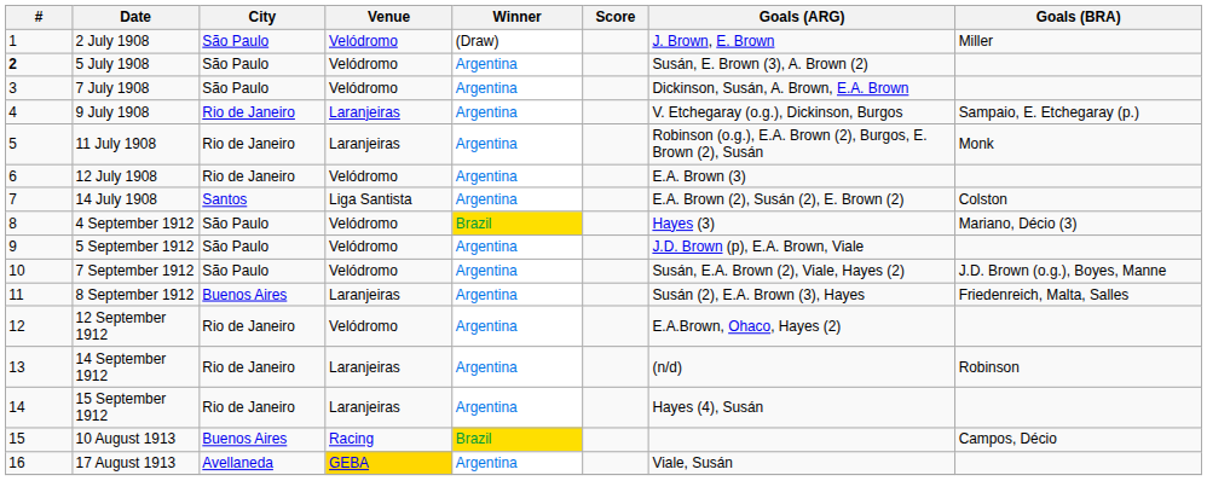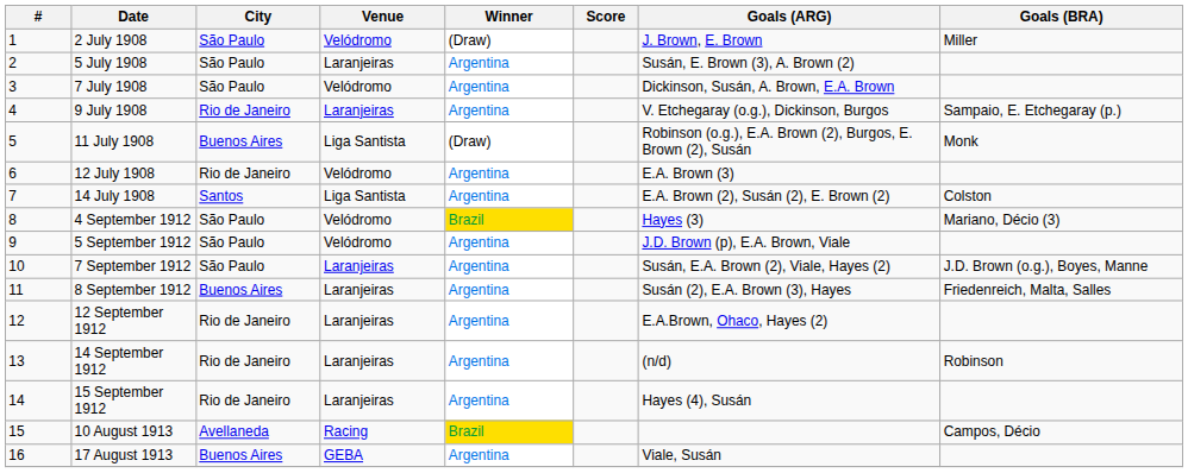 <table class="wikitable sortable collapsible collapsed" style="width:1000px; font-size: 12px">
 <tr>
 <th width=50px>#</th>
 <th width=100px>Date</th>
 <th width=100px>City</th>
 <th width=100px>Venue</th>
 <th>Winner</th>
 <th width=50px>Score</th>
 <th width=250px>Goals (ARG)</th>
 <th width=200px>Goals (BRA)</th>
 </tr>
 <tr>
 <td>1</td>
 <td>2 July 1908</td>
 <td><a href='#'>São Paulo</a></td>
 <td><a href='#'>Velódromo</a></td>
 <td style=background:white>(Draw)</td>
 <td></td>
 <td><a href='#'>J. Brown</a>, <a href='#'>E. Brown</a></td>
 <td>Miller</td>
 </tr>
 <tr>
-<td><strong>2</strong></td>
+<td>2</td>
 <td>5 July 1908</td>
 <td>São Paulo</td>
-<td>Velódromo</td>
+<td>Laranjeiras</td>
 <td style= "background:white; color:#0074E7">Argentina</td>
 <td></td>
 <td>Susán, E. Brown (3), A. Brown (2)</td>
 <td></td>
 </tr>
 <tr>
 <td>3</td>
 <td>7 July 1908</td>
 <td>São Paulo</td>
 <td>Velódromo</td>
 <td style= "background:white; color:#0074E7">Argentina</td>
 <td></td>
 <td>Dickinson, Susán, A. Brown, <a href='#'>E.A. Brown</a></td>
 <td></td>
 </tr>
 <tr>
 <td>4</td>
 <td>9 July 1908</td>
 <td><a href='#'>Rio de Janeiro</a></td>
 <td><a href='#'>Laranjeiras</a></td>
 <td style= "background:white; color:#0074E7">Argentina</td>
 <td></td>
 <td>V. Etchegaray (o.g.), Dickinson, Burgos</td>
 <td>Sampaio, E. Etchegaray (p.)</td>
 </tr>
 <tr>
 <td>5</td>
 <td>11 July 1908</td>
-<td>Rio de Janeiro</td>
-<td>Laranjeiras</td>
-<td style= "background:white; color:#0074E7">Argentina</td>
+<td><a href='#'>Buenos Aires</a></td>
+<td>Liga Santista</td>
+<td style=background:white>(Draw)</td>
 <td></td>
 <td>Robinson (o.g.), E.A. Brown (2), Burgos, E. Brown (2), Susán</td>
 <td>Monk</td>
 </tr>
 <tr>
 <td>6</td>
 <td>12 July 1908</td>
 <td>Rio de Janeiro</td>
 <td>Velódromo</td>
 <td style= "background:white; color:#0074E7">Argentina</td>
 <td></td>
 <td>E.A. Brown (3)</td>
 <td></td>
 </tr>
 <tr>
 <td>7</td>
 <td>14 July 1908</td>
 <td><a href='#'>Santos</a></td>
 <td>Liga Santista</td>
 <td style= "background:white; color:#0074E7">Argentina</td>
 <td></td>
 <td>E.A. Brown (2), Susán (2), E. Brown (2)</td>
 <td>Colston</td>
 </tr>
 <tr>
 <td>8</td>
 <td>4 September 1912</td>
 <td>São Paulo</td>
 <td>Velódromo</td>
 <td style="background:#FEDF00; color:#009B3A">Brazil</td>
 <td></td>
 <td><a href='#'>Hayes</a> (3)</td>
 <td>Mariano, Décio (3)</td>
 </tr>
 <tr>
 <td>9</td>
 <td>5 September 1912</td>
 <td>São Paulo</td>
 <td>Velódromo</td>
 <td style= "background:white; color:#0074E7">Argentina</td>
 <td></td>
 <td><a href='#'>J.D. Brown</a> (p), E.A. Brown, Viale</td>
 <td></td>
 </tr>
 <tr>
 <td>10</td>
 <td>7 September 1912</td>
 <td>São Paulo</td>
-<td>Velódromo</td>
+<td><a href='#'>Laranjeiras</a></td>
 <td style= "background:white; color:#0074E7">Argentina</td>
 <td></td>
 <td>Susán, E.A. Brown (2), Viale, Hayes (2)</td>
 <td>J.D. Brown (o.g.), Boyes, Manne</td>
 </tr>
 <tr>
 <td>11</td>
 <td>8 September 1912</td>
 <td><a href='#'>Buenos Aires</a></td>
 <td>Laranjeiras</td>
 <td style= "background:white; color:#0074E7">Argentina</td>
 <td></td>
 <td>Susán (2), E.A. Brown (3), Hayes</td>
 <td>Friedenreich, Malta, Salles</td>
 </tr>
 <tr>
 <td>12</td>
 <td>12 September 1912</td>
 <td>Rio de Janeiro</td>
-<td>Velódromo</td>
+<td>Laranjeiras</td>
 <td style= "background:white; color:#0074E7">Argentina</td>
 <td></td>
 <td>E.A.Brown, <a href='#'>Ohaco</a>, Hayes (2)</td>
 <td></td>
 </tr>
 <tr>
 <td>13</td>
 <td>14 September 1912</td>
 <td>Rio de Janeiro</td>
 <td>Laranjeiras</td>
 <td style= "background:white; color:#0074E7">Argentina</td>
 <td></td>
 <td>(n/d)</td>
 <td>Robinson</td>
 </tr>
 <tr>
 <td>14</td>
 <td>15 September 1912</td>
 <td>Rio de Janeiro</td>
 <td>Laranjeiras</td>
 <td style= "background:white; color:#0074E7">Argentina</td>
 <td></td>
 <td>Hayes (4), Susán</td>
 <td></td>
 </tr>
 <tr>
 <td>15</td>
 <td>10 August 1913</td>
-<td><a href='#'>Buenos Aires</a></td>
+<td><a href='#'>Avellaneda</a></td>
 <td><a href='#'>Racing</a></td>
 <td style="background:#FEDF00; color:#009B3A">Brazil</td>
 <td></td>
 <td></td>
 <td>Campos, Décio</td>
 </tr>
 <tr>
 <td>16</td>
 <td>17 August 1913</td>
-<td><a href='#'>Avellaneda</a></td>
-<td style="background: gold;"><a href='#'>GEBA</a></td>
+<td><a href='#'>Buenos Aires</a></td>
+<td><a href='#'>GEBA</a></td>
 <td style= "background:white; color:#0074E7">Argentina</td>
 <td></td>
 <td>Viale, Susán</td>
 <td></td>
 </tr>
 <tr>
 </tr>
 </table>
